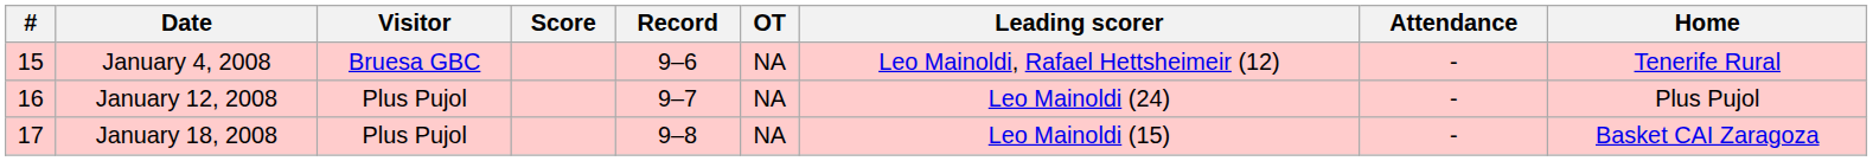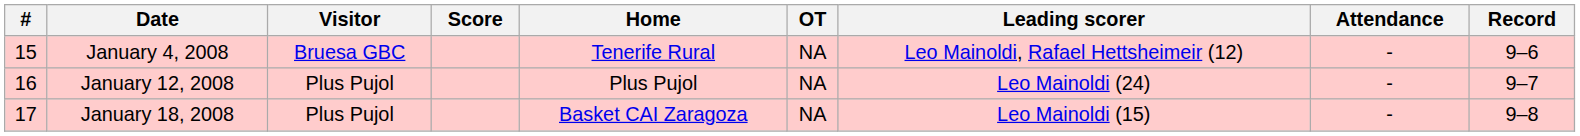 <table class="wikitable" width="80%">
 <tr align="center" bgcolor="#dddddd">
 <th>#</th>
 <th>Date</th>
 <th>Visitor</th>
 <th>Score</th>
-<th>Record</th>
+<th>Home</th>
 <th>OT</th>
 <th>Leading scorer</th>
 <th>Attendance</th>
-<th>Home</th>
+<th>Record</th>
 </tr>
 <tr align="center" bgcolor="#ffcccc">
 <td>15</td>
 <td>January 4, 2008</td>
 <td><a href='#'>Bruesa GBC</a></td>
 <td></td>
-<td>9–6</td>
+<td><a href='#'>Tenerife Rural</a></td>
 <td>NA</td>
 <td><a href='#'>Leo Mainoldi</a>, <a href='#'>Rafael Hettsheimeir</a> (12)</td>
 <td>-</td>
-<td><a href='#'>Tenerife Rural</a></td>
+<td>9–6</td>
 </tr>
 <tr align="center" bgcolor="#ffcccc">
 <td>16</td>
 <td>January 12, 2008</td>
 <td>Plus Pujol</td>
 <td></td>
-<td>9–7</td>
+<td>Plus Pujol</td>
 <td>NA</td>
 <td><a href='#'>Leo Mainoldi</a> (24)</td>
 <td>-</td>
-<td>Plus Pujol</td>
+<td>9–7</td>
 </tr>
 <tr align="center" bgcolor="#ffcccc">
 <td>17</td>
 <td>January 18, 2008</td>
 <td>Plus Pujol</td>
 <td></td>
-<td>9–8</td>
+<td><a href='#'>Basket CAI Zaragoza</a></td>
 <td>NA</td>
 <td><a href='#'>Leo Mainoldi</a> (15)</td>
 <td>-</td>
-<td><a href='#'>Basket CAI Zaragoza</a></td>
+<td>9–8</td>
 </tr>
 </table>
